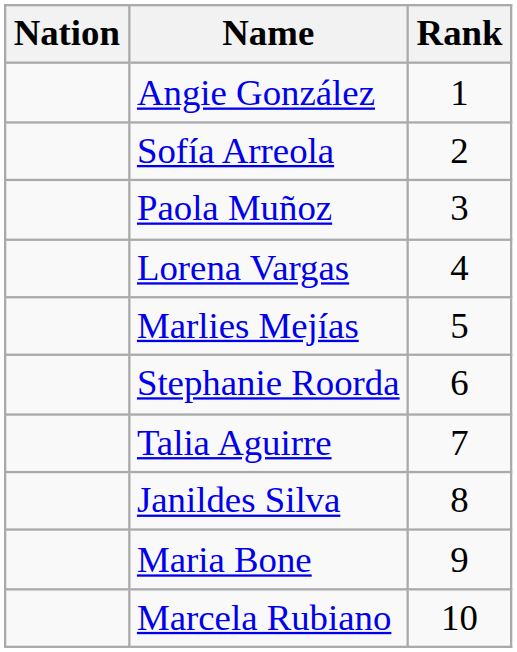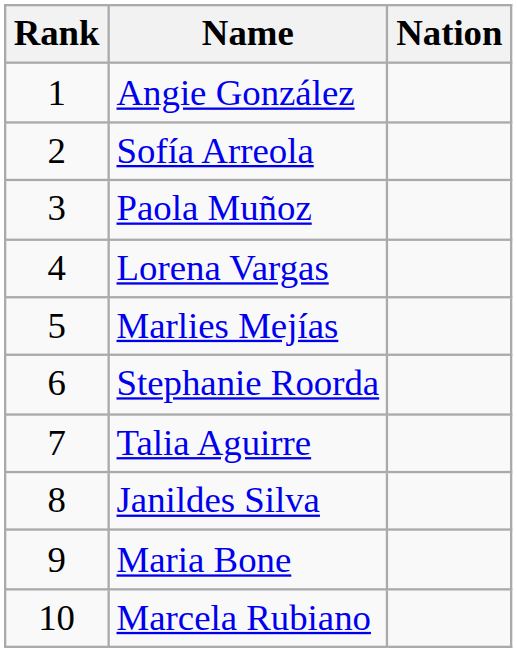 <table class="wikitable sortable" style="text-align:center">
 <tr>
+<th>Rank</th>
+<th>Name</th>
 <th>Nation</th>
-<th>Name</th>
-<th>Rank</th>
 </tr>
 <tr>
+<td>1</td>
+<td align=left><a href='#'>Angie González</a></td>
 <td align=left></td>
-<td align=left><a href='#'>Angie González</a></td>
-<td>1</td>
 </tr>
 <tr>
+<td>2</td>
+<td align=left><a href='#'>Sofía Arreola</a></td>
 <td align=left></td>
-<td align=left><a href='#'>Sofía Arreola</a></td>
-<td>2</td>
 </tr>
 <tr>
+<td>3</td>
+<td align=left><a href='#'>Paola Muñoz</a></td>
 <td align=left></td>
-<td align=left><a href='#'>Paola Muñoz</a></td>
-<td>3</td>
 </tr>
 <tr>
+<td>4</td>
+<td align=left><a href='#'>Lorena Vargas</a></td>
 <td align=left></td>
-<td align=left><a href='#'>Lorena Vargas</a></td>
-<td>4</td>
 </tr>
 <tr>
+<td>5</td>
+<td align=left><a href='#'>Marlies Mejías</a></td>
 <td align=left></td>
-<td align=left><a href='#'>Marlies Mejías</a></td>
-<td>5</td>
 </tr>
 <tr>
+<td>6</td>
+<td align=left><a href='#'>Stephanie Roorda</a></td>
 <td align=left></td>
-<td align=left><a href='#'>Stephanie Roorda</a></td>
-<td>6</td>
 </tr>
 <tr>
+<td>7</td>
+<td align=left><a href='#'>Talia Aguirre</a></td>
 <td align=left></td>
-<td align=left><a href='#'>Talia Aguirre</a></td>
-<td>7</td>
 </tr>
 <tr>
+<td>8</td>
+<td align=left><a href='#'>Janildes Silva</a></td>
 <td align=left></td>
-<td align=left><a href='#'>Janildes Silva</a></td>
-<td>8</td>
 </tr>
 <tr>
+<td>9</td>
+<td align=left><a href='#'>Maria Bone</a></td>
 <td align=left></td>
-<td align=left><a href='#'>Maria Bone</a></td>
-<td>9</td>
 </tr>
 <tr>
+<td>10</td>
+<td align=left><a href='#'>Marcela Rubiano</a></td>
 <td align=left></td>
-<td align=left><a href='#'>Marcela Rubiano</a></td>
-<td>10</td>
 </tr>
 </table>
